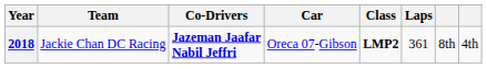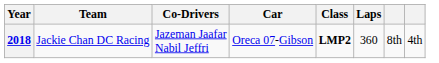 <table class="wikitable" style="text-align:center; font-size:90%">
 <tr>
 <th>Year</th>
 <th>Team</th>
 <th>Co-Drivers</th>
 <th>Car</th>
 <th>Class</th>
 <th>Laps</th>
 <th></th>
 <th></th>
 </tr>
 <tr>
 <th><a href='#'>2018</a></th>
 <td align="left"nowrap> <a href='#'>Jackie Chan DC Racing</a></td>
-<td align="left"nowrap><strong> <a href='#'>Jazeman Jaafar</a><br> <a href='#'>Nabil Jeffri</a></strong></td>
+<td align="left"nowrap> <a href='#'>Jazeman Jaafar</a><br> <a href='#'>Nabil Jeffri</a></td>
 <td nowrap><a href='#'>Oreca 07</a>-<a href='#'>Gibson</a></td>
 <td><strong>LMP2</strong></td>
-<td>361</td>
+<td>360</td>
 <td>8th</td>
 <td>4th</td>
 </tr>
 </table>
